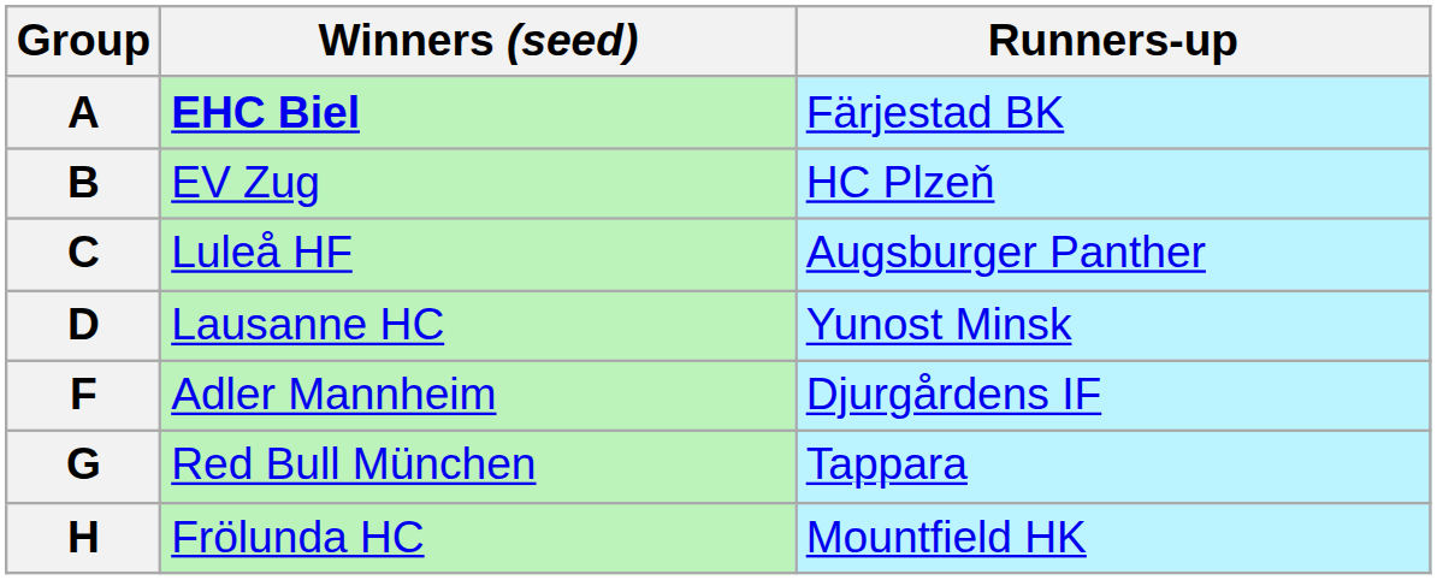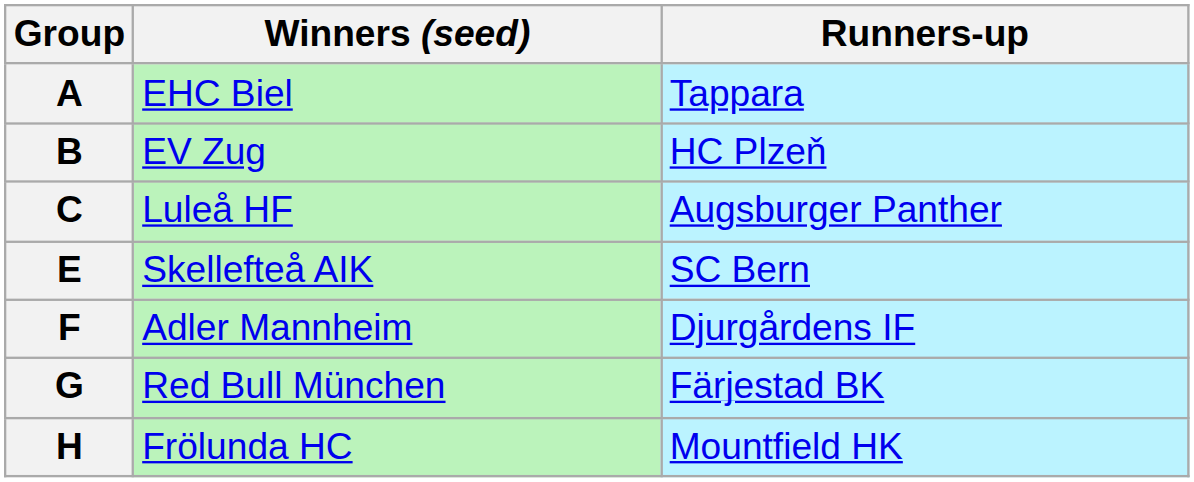 <table class="wikitable">
 <tr>
 <th>Group</th>
 <th width="220">Winners <em>(seed)</em></th>
 <th width="220">Runners-up</th>
 </tr>
 <tr>
 <th>A</th>
-<td bgcolor="#BBF3BB"><strong> <a href='#'>EHC Biel</a></strong></td>
-<td bgcolor="#BBF3FF"> <a href='#'>Färjestad BK</a></td>
+<td bgcolor="#BBF3BB"> <a href='#'>EHC Biel</a></td>
+<td bgcolor="#BBF3FF"> <a href='#'>Tappara</a></td>
 </tr>
 <tr>
 <th>B</th>
 <td bgcolor="#BBF3BB"> <a href='#'>EV Zug</a></td>
 <td bgcolor="#BBF3FF"> <a href='#'>HC Plzeň</a></td>
 </tr>
 <tr>
 <th>C</th>
 <td bgcolor="#BBF3BB"> <a href='#'>Luleå HF</a></td>
 <td bgcolor="#BBF3FF"> <a href='#'>Augsburger Panther</a></td>
 </tr>
 <tr>
-<th>D</th>
-<td bgcolor="#BBF3BB"> <a href='#'>Lausanne HC</a></td>
-<td bgcolor="#BBF3FF"> <a href='#'>Yunost Minsk</a></td>
+<th>E</th>
+<td bgcolor="#BBF3BB"> <a href='#'>Skellefteå AIK</a></td>
+<td bgcolor="#BBF3FF"> <a href='#'>SC Bern</a></td>
 </tr>
 <tr>
 <th>F</th>
 <td bgcolor="#BBF3BB"> <a href='#'>Adler Mannheim</a></td>
 <td bgcolor="#BBF3FF"> <a href='#'>Djurgårdens IF</a></td>
 </tr>
 <tr>
 <th>G</th>
 <td bgcolor="#BBF3BB"> <a href='#'>Red Bull München</a></td>
-<td bgcolor="#BBF3FF"> <a href='#'>Tappara</a></td>
+<td bgcolor="#BBF3FF"> <a href='#'>Färjestad BK</a></td>
 </tr>
 <tr>
 <th>H</th>
 <td bgcolor="#BBF3BB"> <a href='#'>Frölunda HC</a></td>
 <td bgcolor="#BBF3FF"> <a href='#'>Mountfield HK</a></td>
 </tr>
 </table>
